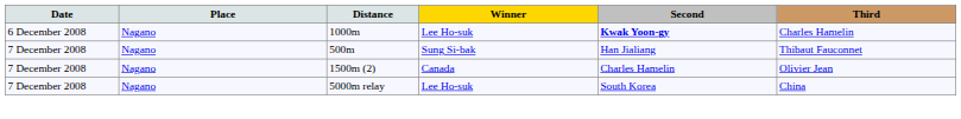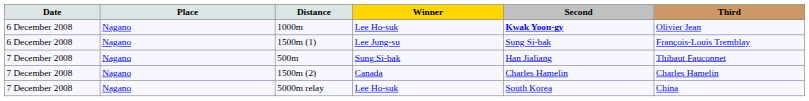 <table bgcolor="#f7f8ff" cellpadding="3" cellspacing="0" border="1" style="font-size: 95%; border: gray solid 1px; border-collapse: collapse;">
 <tr bgcolor="#CCCCCC">
 <td align="center" bgcolor="#DCE5E5" width="150"><strong>Date</strong></td>
 <td align="center" bgcolor="#DCE5E5" width="280"><strong>Place</strong></td>
 <td align="center" bgcolor="#DCE5E5" width="120"><strong>Distance</strong></td>
 <td align="center" bgcolor="gold" width="240"><strong>Winner</strong></td>
 <td align="center" bgcolor="silver" width="240"><strong>Second</strong></td>
 <td align="center" bgcolor="CC9966" width="240"><strong>Third</strong></td>
 </tr>
 <tr align="left">
 <td>6 December 2008</td>
 <td> <a href='#'>Nagano</a></td>
 <td>1000m</td>
 <td> <a href='#'>Lee Ho-suk</a></td>
 <td><strong> <a href='#'>Kwak Yoon-gy</a></strong></td>
-<td> <a href='#'>Charles Hamelin</a></td>
+<td> <a href='#'>Olivier Jean</a></td>
+</tr>
+<tr align="left">
+<td>6 December 2008</td>
+<td> <a href='#'>Nagano</a></td>
+<td>1500m (1)</td>
+<td> <a href='#'>Lee Jung-su</a></td>
+<td> <a href='#'>Sung Si-bak</a></td>
+<td> <a href='#'>François-Louis Tremblay</a></td>
 </tr>
 <tr align="left">
 <td>7 December 2008</td>
 <td> <a href='#'>Nagano</a></td>
 <td>500m</td>
 <td> <a href='#'>Sung Si-bak</a></td>
 <td> <a href='#'>Han Jialiang</a></td>
 <td> <a href='#'>Thibaut Fauconnet</a></td>
 </tr>
 <tr align="left">
 <td>7 December 2008</td>
 <td> <a href='#'>Nagano</a></td>
 <td>1500m (2)</td>
 <td> <a href='#'>Canada</a></td>
 <td> <a href='#'>Charles Hamelin</a></td>
-<td> <a href='#'>Olivier Jean</a></td>
+<td> <a href='#'>Charles Hamelin</a></td>
 </tr>
 <tr align="left">
 <td>7 December 2008</td>
 <td> <a href='#'>Nagano</a></td>
 <td>5000m relay</td>
 <td> <a href='#'>Lee Ho-suk</a></td>
 <td> <a href='#'>South Korea</a></td>
 <td> <a href='#'>China</a></td>
 </tr>
 </table>
